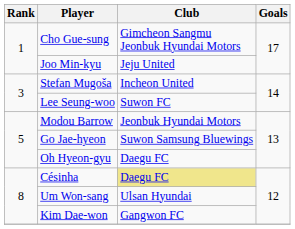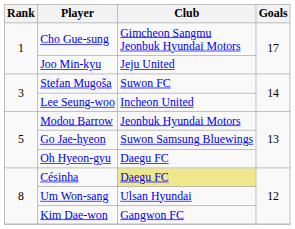 <table class=wikitable>
 <tr>
 <th>Rank</th>
 <th>Player</th>
 <th>Club</th>
 <th>Goals</th>
 </tr>
 <tr>
 <td align=center rowspan=2>1</td>
 <td> <a href='#'>Cho Gue-sung</a></td>
 <td><a href='#'>Gimcheon Sangmu</a><br><a href='#'>Jeonbuk Hyundai Motors</a></td>
 <td align=center rowspan=2>17</td>
 </tr>
 <tr>
 <td> <a href='#'>Joo Min-kyu</a></td>
 <td><a href='#'>Jeju United</a></td>
 </tr>
 <tr>
 <td align=center rowspan=2>3</td>
 <td> <a href='#'>Stefan Mugoša</a></td>
-<td><a href='#'>Incheon United</a></td>
+<td><a href='#'>Suwon FC</a></td>
 <td align=center rowspan=2>14</td>
 </tr>
 <tr>
 <td> <a href='#'>Lee Seung-woo</a></td>
-<td><a href='#'>Suwon FC</a></td>
+<td><a href='#'>Incheon United</a></td>
 </tr>
 <tr>
 <td align=center rowspan=3>5</td>
 <td> <a href='#'>Modou Barrow</a></td>
 <td><a href='#'>Jeonbuk Hyundai Motors</a></td>
 <td align=center rowspan=3>13</td>
 </tr>
 <tr>
 <td> <a href='#'>Go Jae-hyeon</a></td>
 <td><a href='#'>Suwon Samsung Bluewings</a></td>
 </tr>
 <tr>
 <td> <a href='#'>Oh Hyeon-gyu</a></td>
 <td><a href='#'>Daegu FC</a></td>
 </tr>
 <tr>
 <td align=center rowspan=3>8</td>
 <td> <a href='#'>Césinha</a></td>
 <td style="background: khaki;"><a href='#'>Daegu FC</a></td>
 <td align=center rowspan=3>12</td>
 </tr>
 <tr>
 <td> <a href='#'>Um Won-sang</a></td>
 <td><a href='#'>Ulsan Hyundai</a></td>
 </tr>
 <tr>
 <td> <a href='#'>Kim Dae-won</a></td>
 <td><a href='#'>Gangwon FC</a></td>
 </tr>
 <tr>
 </tr>
 </table>
